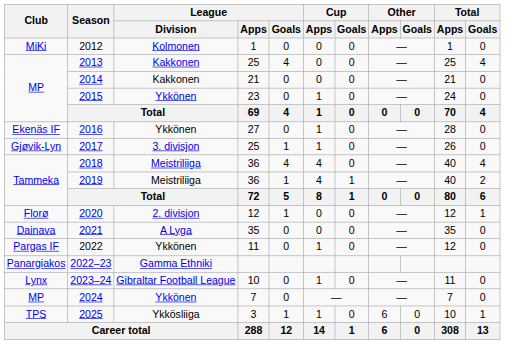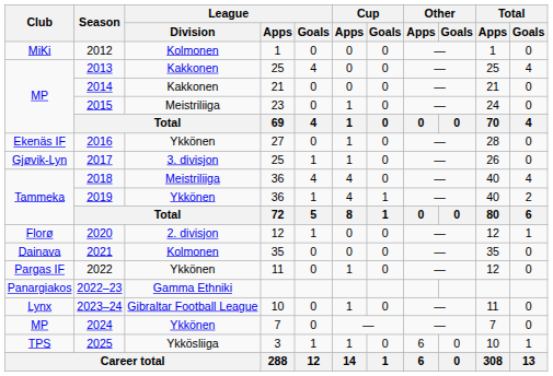 <table class="wikitable" style="text-align:center">
 <tr>
 <th rowspan="2">Club</th>
 <th rowspan="2">Season</th>
 <th colspan="3">League</th>
 <th colspan="2">Cup</th>
 <th colspan="2">Other</th>
 <th colspan="2">Total</th>
 </tr>
 <tr>
 <th>Division</th>
 <th>Apps</th>
 <th>Goals</th>
 <th>Apps</th>
 <th>Goals</th>
 <th>Apps</th>
 <th>Goals</th>
 <th>Apps</th>
 <th>Goals</th>
 </tr>
 <tr>
 <td><a href='#'>MiKi</a></td>
 <td>2012</td>
 <td><a href='#'>Kolmonen</a></td>
 <td>1</td>
 <td>0</td>
 <td>0</td>
 <td>0</td>
 <td colspan="2">—</td>
 <td>1</td>
 <td>0</td>
 </tr>
 <tr>
 <td rowspan="4"><a href='#'>MP</a></td>
 <td><a href='#'>2013</a></td>
 <td><a href='#'>Kakkonen</a></td>
 <td>25</td>
 <td>4</td>
 <td>0</td>
 <td>0</td>
 <td colspan="2">—</td>
 <td>25</td>
 <td>4</td>
 </tr>
 <tr>
 <td><a href='#'>2014</a></td>
 <td>Kakkonen</td>
 <td>21</td>
 <td>0</td>
 <td>0</td>
 <td>0</td>
 <td colspan="2">—</td>
 <td>21</td>
 <td>0</td>
 </tr>
 <tr>
 <td><a href='#'>2015</a></td>
-<td><a href='#'>Ykkönen</a></td>
+<td>Meistriliiga</td>
 <td>23</td>
 <td>0</td>
 <td>1</td>
 <td>0</td>
 <td colspan="2">—</td>
 <td>24</td>
 <td>0</td>
 </tr>
 <tr>
 <th colspan="2">Total</th>
 <th>69</th>
 <th>4</th>
 <th>1</th>
 <th>0</th>
 <th>0</th>
 <th>0</th>
 <th>70</th>
 <th>4</th>
 </tr>
 <tr>
 <td><a href='#'>Ekenäs IF</a></td>
 <td><a href='#'>2016</a></td>
 <td>Ykkönen</td>
 <td>27</td>
 <td>0</td>
 <td>1</td>
 <td>0</td>
 <td colspan="2">—</td>
 <td>28</td>
 <td>0</td>
 </tr>
 <tr>
 <td><a href='#'>Gjøvik-Lyn</a></td>
 <td><a href='#'>2017</a></td>
 <td><a href='#'>3. divisjon</a></td>
 <td>25</td>
 <td>1</td>
 <td>1</td>
 <td>0</td>
 <td colspan="2">—</td>
 <td>26</td>
 <td>0</td>
 </tr>
 <tr>
 <td rowspan="3"><a href='#'>Tammeka</a></td>
 <td><a href='#'>2018</a></td>
 <td><a href='#'>Meistriliiga</a></td>
 <td>36</td>
 <td>4</td>
 <td>4</td>
 <td>0</td>
 <td colspan="2">—</td>
 <td>40</td>
 <td>4</td>
 </tr>
 <tr>
 <td><a href='#'>2019</a></td>
-<td>Meistriliiga</td>
+<td><a href='#'>Ykkönen</a></td>
 <td>36</td>
 <td>1</td>
 <td>4</td>
 <td>1</td>
 <td colspan="2">—</td>
 <td>40</td>
 <td>2</td>
 </tr>
 <tr>
 <th colspan="2">Total</th>
 <th>72</th>
 <th>5</th>
 <th>8</th>
 <th>1</th>
 <th>0</th>
 <th>0</th>
 <th>80</th>
 <th>6</th>
 </tr>
 <tr>
 <td><a href='#'>Florø</a></td>
 <td><a href='#'>2020</a></td>
 <td><a href='#'>2. divisjon</a></td>
 <td>12</td>
 <td>1</td>
 <td>0</td>
 <td>0</td>
 <td colspan="2">—</td>
 <td>12</td>
 <td>1</td>
 </tr>
 <tr>
 <td><a href='#'>Dainava</a></td>
 <td><a href='#'>2021</a></td>
-<td><a href='#'>A Lyga</a></td>
+<td><a href='#'>Kolmonen</a></td>
 <td>35</td>
 <td>0</td>
 <td>0</td>
 <td>0</td>
 <td colspan="2">—</td>
 <td>35</td>
 <td>0</td>
 </tr>
 <tr>
 <td><a href='#'>Pargas IF</a></td>
 <td>2022</td>
 <td>Ykkönen</td>
 <td>11</td>
 <td>0</td>
 <td>1</td>
 <td>0</td>
 <td colspan="2">—</td>
 <td>12</td>
 <td>0</td>
 </tr>
 <tr>
 <td><a href='#'>Panargiakos</a></td>
 <td><a href='#'>2022–23</a></td>
 <td><a href='#'>Gamma Ethniki</a></td>
 <td></td>
 <td></td>
 <td></td>
 <td></td>
 <td></td>
 <td></td>
 <td></td>
 <td></td>
 </tr>
 <tr>
 <td><a href='#'>Lynx</a></td>
 <td><a href='#'>2023–24</a></td>
 <td><a href='#'>Gibraltar Football League</a></td>
 <td>10</td>
 <td>0</td>
 <td>1</td>
 <td>0</td>
 <td colspan="2">—</td>
 <td>11</td>
 <td>0</td>
 </tr>
 <tr>
 <td><a href='#'>MP</a></td>
 <td><a href='#'>2024</a></td>
 <td><a href='#'>Ykkönen</a></td>
 <td>7</td>
 <td>0</td>
 <td colspan="2">—</td>
 <td colspan="2">—</td>
 <td>7</td>
 <td>0</td>
 </tr>
 <tr>
 <td><a href='#'>TPS</a></td>
 <td><a href='#'>2025</a></td>
 <td>Ykkösliiga</td>
 <td>3</td>
 <td>1</td>
 <td>1</td>
 <td>0</td>
 <td>6</td>
 <td>0</td>
 <td>10</td>
 <td>1</td>
 </tr>
 <tr>
 <th colspan="3">Career total</th>
 <th>288</th>
 <th>12</th>
 <th>14</th>
 <th>1</th>
 <th>6</th>
 <th>0</th>
 <th>308</th>
 <th>13</th>
 </tr>
 </table>
